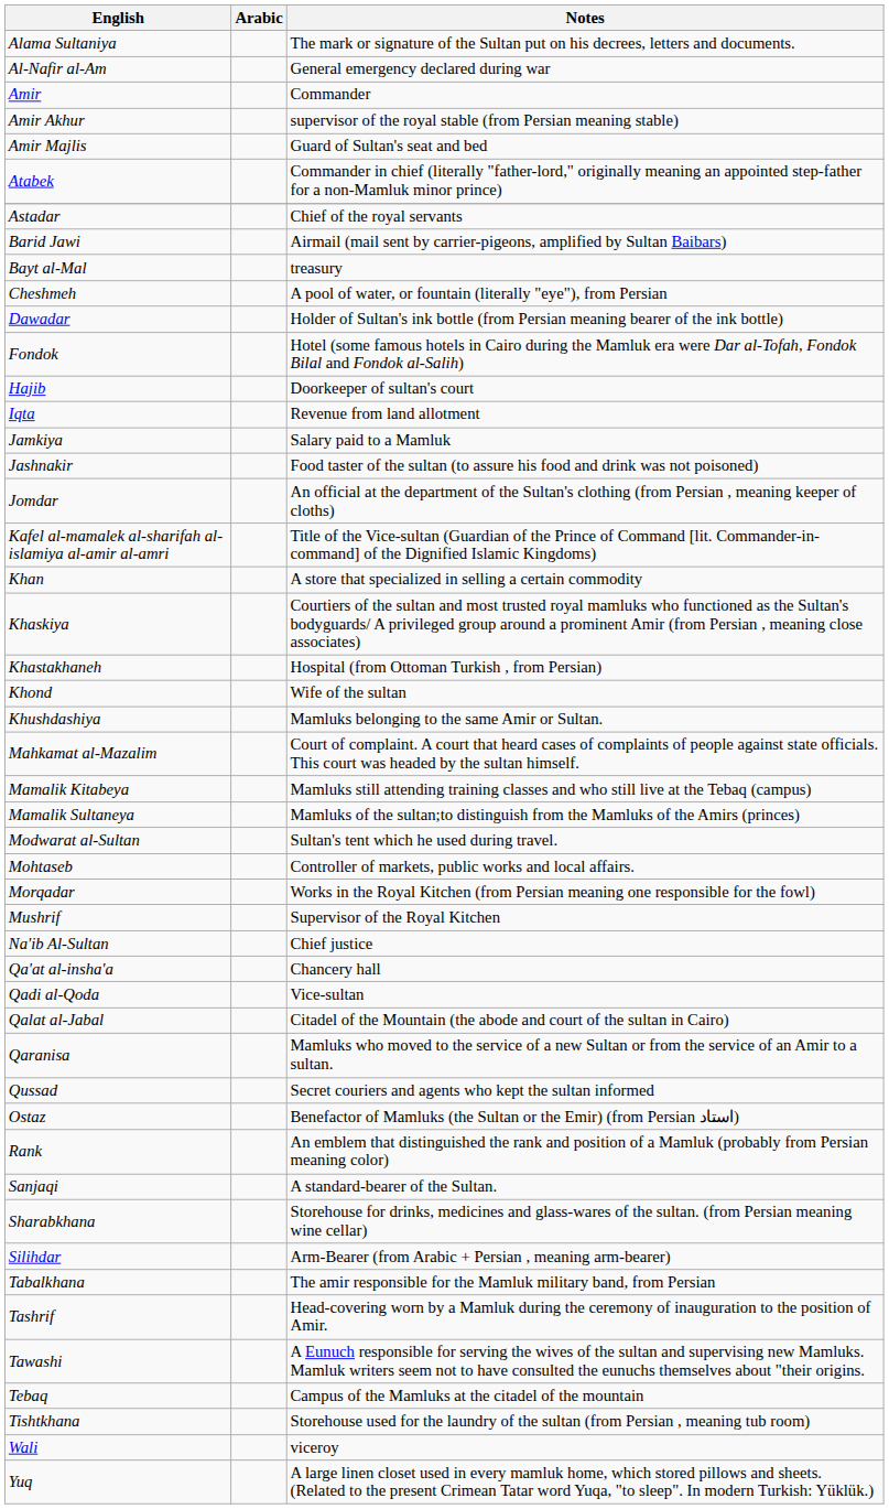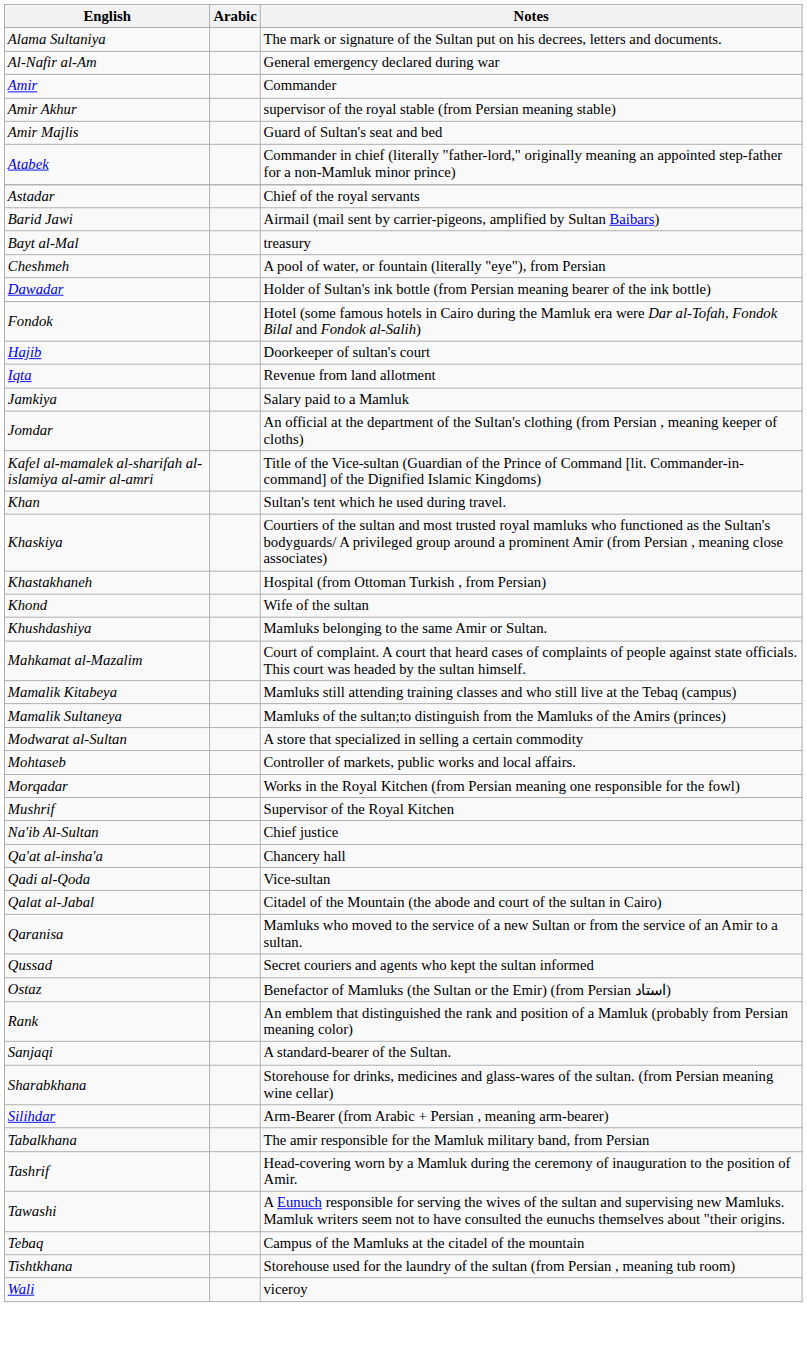 <table class="wikitable">
 <tr>
 <th>English</th>
 <th>Arabic</th>
 <th>Notes</th>
 </tr>
 <tr>
 <td><em>Alama Sultaniya</em></td>
 <td></td>
 <td>The mark or signature of the Sultan put on his decrees, letters and documents.</td>
 </tr>
 <tr>
 <td><em>Al-Nafir al-Am</em></td>
 <td></td>
 <td>General emergency declared during war</td>
 </tr>
 <tr>
 <td><em><a href='#'>Amir</a></em></td>
 <td></td>
 <td>Commander</td>
 </tr>
 <tr>
 <td><em>Amir Akhur</em></td>
 <td></td>
 <td>supervisor of the royal stable (from Persian  meaning stable)</td>
 </tr>
 <tr>
 <td><em>Amir Majlis</em></td>
 <td></td>
 <td>Guard of Sultan's seat and bed</td>
 </tr>
 <tr>
 <td><em><a href='#'>Atabek</a></em></td>
 <td></td>
 <td>Commander in chief (literally "father-lord," originally meaning an appointed step-father for a non-Mamluk minor prince)</td>
 </tr>
 <tr>
 </tr>
 <tr>
 <td><em>Astadar</em></td>
 <td></td>
 <td>Chief of the royal servants</td>
 </tr>
 <tr>
 <td><em>Barid Jawi</em></td>
 <td></td>
 <td>Airmail  (mail sent by carrier-pigeons, amplified by Sultan <a href='#'>Baibars</a>)</td>
 </tr>
 <tr>
 <td><em>Bayt al-Mal</em></td>
 <td></td>
 <td>treasury</td>
 </tr>
 <tr>
 <td><em>Cheshmeh</em></td>
 <td></td>
 <td>A pool of water, or fountain (literally "eye"), from Persian </td>
 </tr>
 <tr>
 <td><em><a href='#'>Dawadar</a></em></td>
 <td></td>
 <td>Holder of Sultan's ink bottle (from Persian  meaning bearer of the ink bottle)</td>
 </tr>
 <tr>
 <td><em>Fondok</em></td>
 <td></td>
 <td>Hotel (some famous hotels in Cairo during the Mamluk era were <em>Dar al-Tofah, Fondok Bilal</em> and <em>Fondok al-Salih</em>)</td>
 </tr>
 <tr>
 <td><em><a href='#'>Hajib</a></em></td>
 <td></td>
 <td>Doorkeeper of sultan's court</td>
 </tr>
 <tr>
 <td><em><a href='#'>Iqta</a></em></td>
 <td></td>
 <td>Revenue from land allotment</td>
 </tr>
 <tr>
 <td><em>Jamkiya</em></td>
 <td></td>
 <td>Salary paid to a Mamluk</td>
 </tr>
 <tr>
-<td><em>Jashnakir</em></td>
-<td></td>
-<td>Food taster of the sultan (to assure his food and drink was not poisoned)</td>
-</tr>
-<tr>
 <td><em>Jomdar</em></td>
 <td></td>
 <td>An official at the department of the Sultan's clothing (from Persian , meaning keeper of cloths)</td>
 </tr>
 <tr>
 <td><em>Kafel al-mamalek al-sharifah al-islamiya al-amir al-amri</em></td>
 <td></td>
 <td>Title of the Vice-sultan (Guardian of the Prince of Command [lit. Commander-in-command] of the Dignified Islamic Kingdoms)</td>
 </tr>
 <tr>
 <td><em>Khan</em></td>
 <td></td>
-<td>A store that specialized in selling a certain commodity</td>
+<td>Sultan's tent which he used during travel.</td>
 </tr>
 <tr>
 <td><em>Khaskiya</em></td>
 <td></td>
 <td>Courtiers of the sultan and most trusted royal mamluks who functioned as the Sultan's bodyguards/ A privileged group around a prominent Amir (from Persian , meaning close associates)</td>
 </tr>
 <tr>
 <td><em>Khastakhaneh</em></td>
 <td></td>
 <td>Hospital (from Ottoman Turkish , from Persian)</td>
 </tr>
 <tr>
 <td><em>Khond</em></td>
 <td></td>
 <td>Wife of the sultan</td>
 </tr>
 <tr>
 <td><em>Khushdashiya</em></td>
 <td></td>
 <td>Mamluks belonging to the same Amir or Sultan.</td>
 </tr>
 <tr>
 <td><em>Mahkamat al-Mazalim</em></td>
 <td></td>
 <td>Court of complaint. A court that heard cases of complaints of people against state officials. This court was headed by the sultan himself.</td>
 </tr>
 <tr>
 <td><em>Mamalik Kitabeya</em></td>
 <td></td>
 <td>Mamluks still attending training classes and who still live at the Tebaq (campus)</td>
 </tr>
 <tr>
 <td><em>Mamalik Sultaneya</em></td>
 <td></td>
 <td>Mamluks of the sultan;to distinguish from the Mamluks of the Amirs (princes)</td>
 </tr>
 <tr>
 <td><em>Modwarat al-Sultan</em></td>
 <td></td>
-<td>Sultan's tent which he used during travel.</td>
+<td>A store that specialized in selling a certain commodity</td>
 </tr>
 <tr>
 <td><em>Mohtaseb</em></td>
 <td></td>
 <td>Controller of markets, public works and local affairs.</td>
 </tr>
 <tr>
 <td><em>Morqadar</em></td>
 <td></td>
 <td>Works in the Royal Kitchen (from Persian  meaning one responsible for the fowl)</td>
 </tr>
 <tr>
 <td><em>Mushrif</em></td>
 <td></td>
 <td>Supervisor of the Royal Kitchen</td>
 </tr>
 <tr>
 <td><em>Na'ib Al-Sultan</em></td>
 <td></td>
 <td>Chief justice</td>
 </tr>
 <tr>
 <td><em>Qa'at al-insha'a</em></td>
 <td></td>
 <td>Chancery hall</td>
 </tr>
 <tr>
 <td><em>Qadi al-Qoda</em></td>
 <td></td>
 <td>Vice-sultan</td>
 </tr>
 <tr>
 <td><em>Qalat al-Jabal</em></td>
 <td></td>
 <td>Citadel of the Mountain (the abode and court of the sultan in Cairo)</td>
 </tr>
 <tr>
 <td><em>Qaranisa</em></td>
 <td></td>
 <td>Mamluks who moved to the service of a new Sultan or from the service of an Amir to a sultan.</td>
 </tr>
 <tr>
 <td><em>Qussad</em></td>
 <td></td>
 <td>Secret couriers and agents who kept the sultan informed</td>
 </tr>
 <tr>
 <td><em>Ostaz</em></td>
 <td></td>
 <td>Benefactor of Mamluks (the Sultan or the Emir) (from Persian استاد)</td>
 </tr>
 <tr>
 <td><em>Rank</em></td>
 <td></td>
 <td>An emblem that distinguished the rank and position of a Mamluk (probably from Persian  meaning color)</td>
 </tr>
 <tr>
 <td><em>Sanjaqi</em></td>
 <td></td>
 <td>A standard-bearer of the Sultan.</td>
 </tr>
 <tr>
 <td><em>Sharabkhana</em></td>
 <td></td>
 <td>Storehouse for drinks, medicines and glass-wares of the sultan. (from Persian  meaning wine cellar)</td>
 </tr>
 <tr>
 <td><em><a href='#'>Silihdar</a></em></td>
 <td></td>
 <td>Arm-Bearer (from Arabic  + Persian , meaning arm-bearer)</td>
 </tr>
 <tr>
 <td><em>Tabalkhana</em></td>
 <td></td>
 <td>The amir responsible for the Mamluk military band, from Persian </td>
 </tr>
 <tr>
 <td><em>Tashrif</em></td>
 <td></td>
 <td>Head-covering worn by a Mamluk during the ceremony of inauguration to the position of Amir.</td>
 </tr>
 <tr>
 <td><em>Tawashi</em></td>
 <td></td>
 <td>A <a href='#'>Eunuch</a> responsible for serving the wives of the sultan and supervising new Mamluks. Mamluk writers seem not to have consulted the eunuchs themselves about "their origins.</td>
 </tr>
 <tr>
 <td><em>Tebaq</em></td>
 <td></td>
 <td>Campus of the Mamluks at the citadel of the mountain</td>
 </tr>
 <tr>
 <td><em>Tishtkhana</em></td>
 <td></td>
 <td>Storehouse used for the laundry of the sultan (from Persian , meaning tub room)</td>
 </tr>
 <tr>
 <td><em><a href='#'>Wali</a></em></td>
 <td></td>
 <td>viceroy</td>
 </tr>
-<tr>
-<td><em>Yuq</em></td>
-<td></td>
-<td>A large linen closet used in every mamluk home, which stored pillows and sheets. (Related to the present Crimean Tatar word Yuqa, "to sleep". In modern Turkish: Yüklük.)</td>
-</tr>
 </table>
